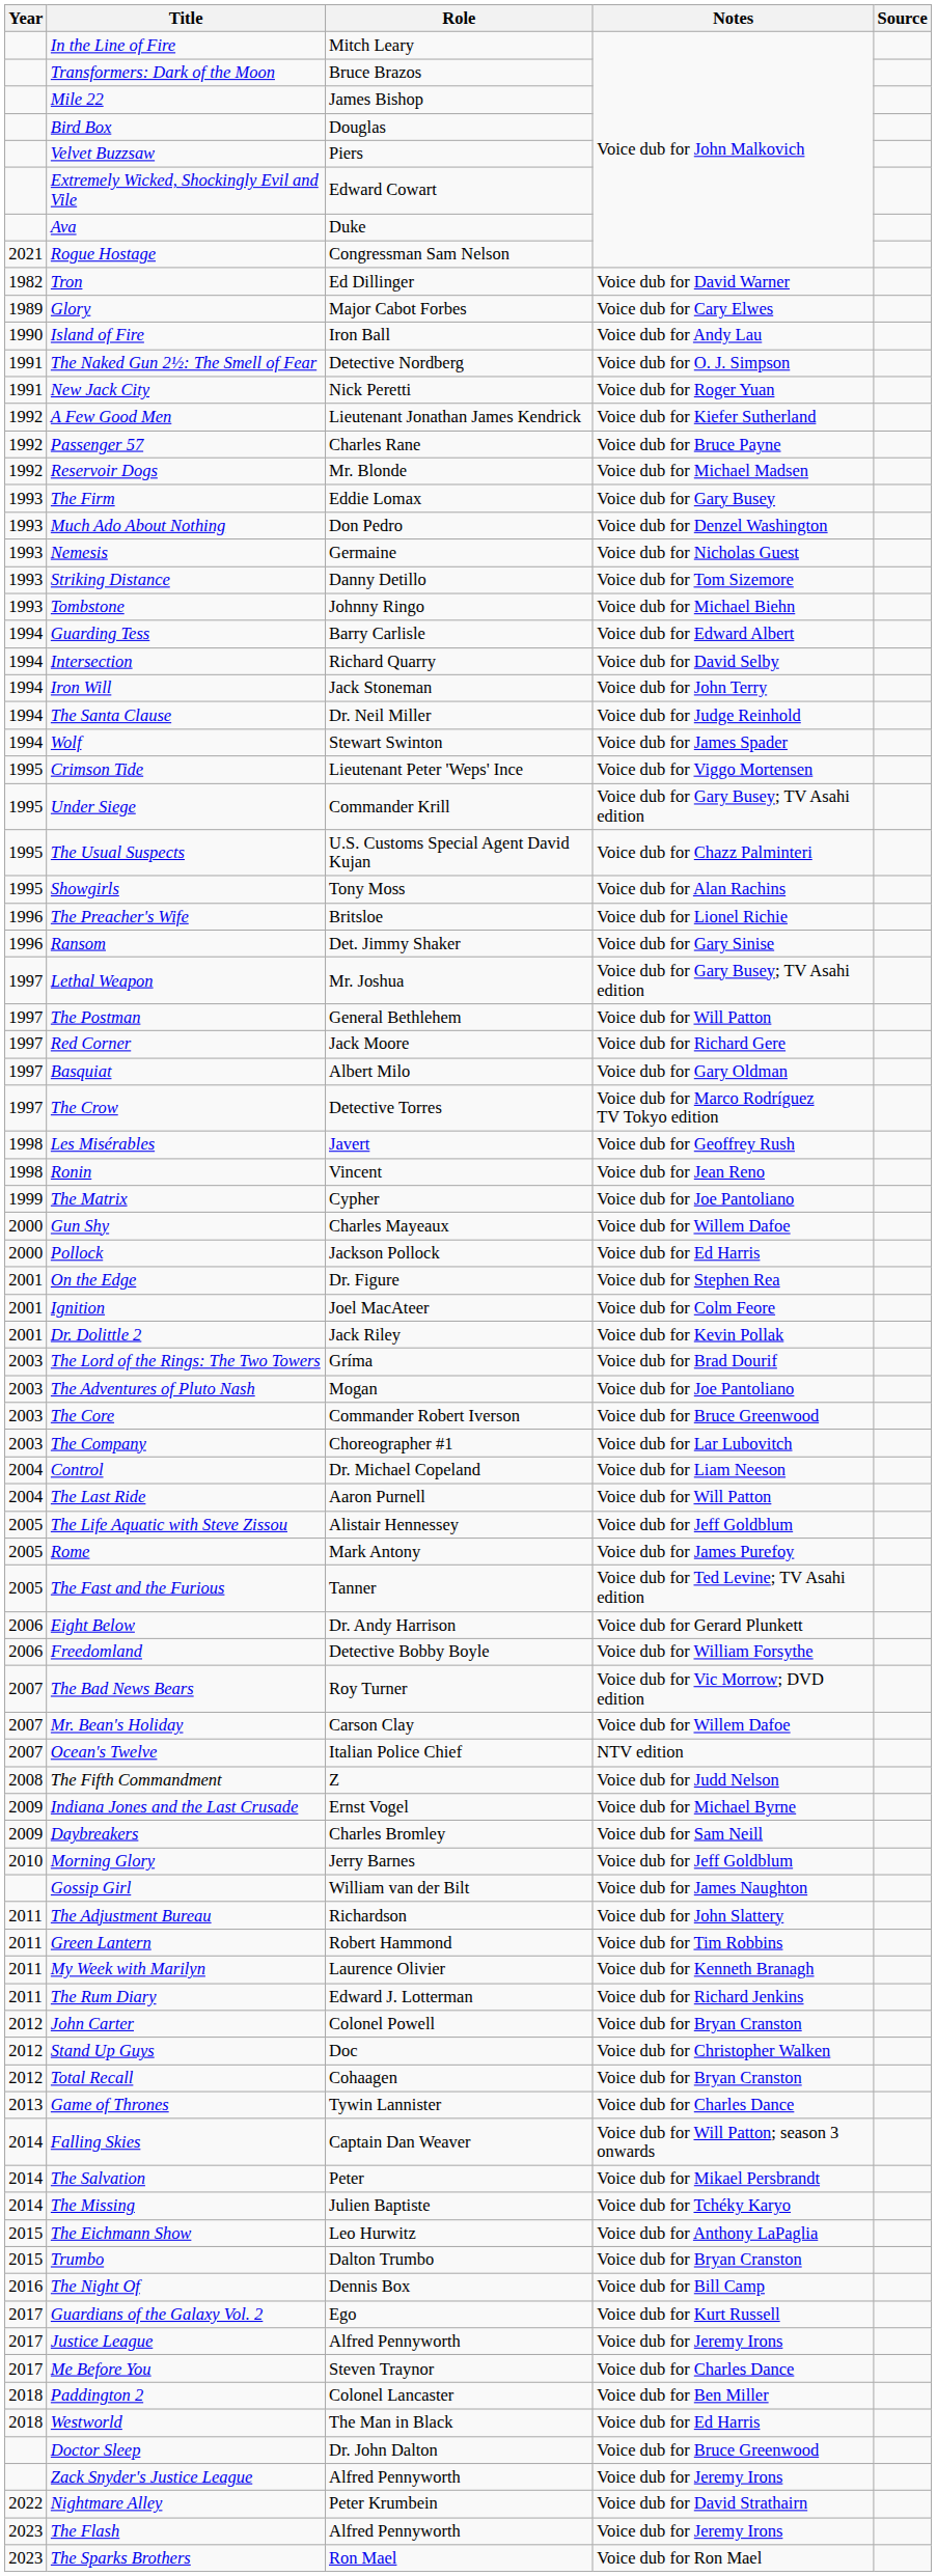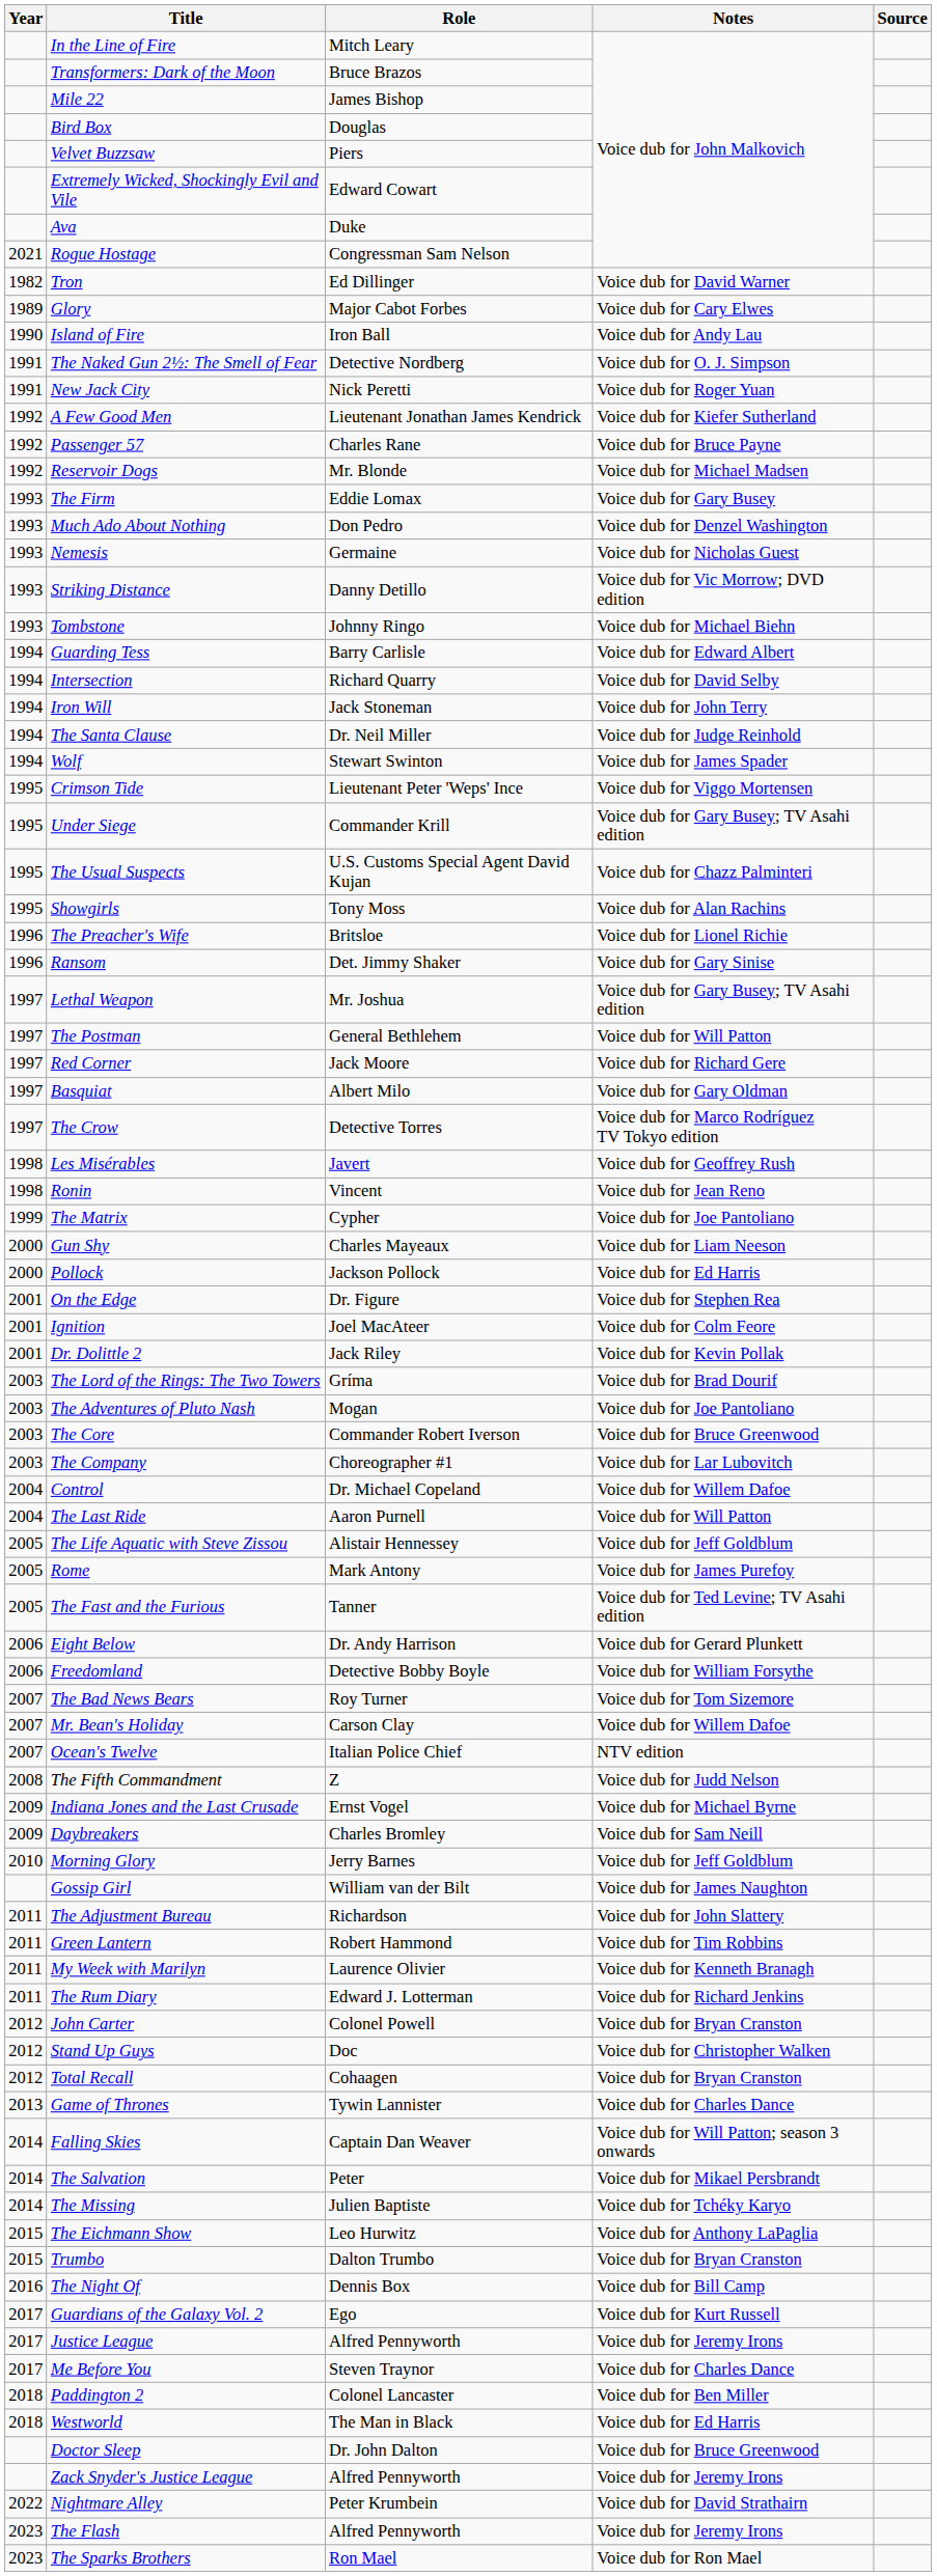 <table class="wikitable sortable plainrowheaders">
 <tr>
 <th>Year</th>
 <th>Title</th>
 <th>Role</th>
 <th>Notes</th>
 <th class="unsortable">Source</th>
 </tr>
 <tr>
 <td></td>
 <td><em><a href='#'>In the Line of Fire</a></em></td>
 <td>Mitch Leary</td>
 <td rowspan="8">Voice dub for <a href='#'>John Malkovich</a></td>
 <td></td>
 </tr>
 <tr>
 <td></td>
 <td><em><a href='#'>Transformers: Dark of the Moon</a></em></td>
 <td>Bruce Brazos</td>
 <td></td>
 </tr>
 <tr>
 <td></td>
 <td><em><a href='#'>Mile 22</a></em></td>
 <td>James Bishop</td>
 <td></td>
 </tr>
 <tr>
 <td></td>
 <td><em><a href='#'>Bird Box</a></em></td>
 <td>Douglas</td>
 <td></td>
 </tr>
 <tr>
 <td></td>
 <td><em><a href='#'>Velvet Buzzsaw</a></em></td>
 <td>Piers</td>
 <td></td>
 </tr>
 <tr>
 <td></td>
 <td><em><a href='#'>Extremely Wicked, Shockingly Evil and Vile</a></em></td>
 <td>Edward Cowart</td>
 <td></td>
 </tr>
 <tr>
 <td></td>
 <td><em><a href='#'>Ava</a></em></td>
 <td>Duke</td>
 <td></td>
 </tr>
 <tr>
 <td>2021</td>
 <td><em><a href='#'>Rogue Hostage</a></em></td>
 <td>Congressman Sam Nelson</td>
 <td></td>
 </tr>
 <tr>
 <td>1982</td>
 <td><em><a href='#'>Tron</a></em></td>
 <td>Ed Dillinger</td>
 <td>Voice dub for <a href='#'>David Warner</a></td>
 <td></td>
 </tr>
 <tr>
 <td>1989</td>
 <td><em><a href='#'>Glory</a></em></td>
 <td>Major Cabot Forbes</td>
 <td>Voice dub for <a href='#'>Cary Elwes</a></td>
 <td></td>
 </tr>
 <tr>
 <td>1990</td>
 <td><em><a href='#'>Island of Fire</a></em></td>
 <td>Iron Ball</td>
 <td>Voice dub for <a href='#'>Andy Lau</a></td>
 <td></td>
 </tr>
 <tr>
 <td>1991</td>
 <td><em><a href='#'>The Naked Gun 2½: The Smell of Fear</a></em></td>
 <td>Detective Nordberg</td>
 <td>Voice dub for <a href='#'>O. J. Simpson</a></td>
 <td></td>
 </tr>
 <tr>
 <td>1991</td>
 <td><em><a href='#'>New Jack City</a></em></td>
 <td>Nick Peretti</td>
 <td>Voice dub for <a href='#'>Roger Yuan</a></td>
 <td></td>
 </tr>
 <tr>
 <td>1992</td>
 <td><em><a href='#'>A Few Good Men</a></em></td>
 <td>Lieutenant Jonathan James Kendrick</td>
 <td>Voice dub for <a href='#'>Kiefer Sutherland</a></td>
 <td></td>
 </tr>
 <tr>
 <td>1992</td>
 <td><em><a href='#'>Passenger 57</a></em></td>
 <td>Charles Rane</td>
 <td>Voice dub for <a href='#'>Bruce Payne</a></td>
 <td></td>
 </tr>
 <tr>
 <td>1992</td>
 <td><em><a href='#'>Reservoir Dogs</a></em></td>
 <td>Mr. Blonde</td>
 <td>Voice dub for <a href='#'>Michael Madsen</a></td>
 <td></td>
 </tr>
 <tr>
 <td>1993</td>
 <td><em><a href='#'>The Firm</a></em></td>
 <td>Eddie Lomax</td>
 <td>Voice dub for <a href='#'>Gary Busey</a></td>
 <td></td>
 </tr>
 <tr>
 <td>1993</td>
 <td><em><a href='#'>Much Ado About Nothing</a></em></td>
 <td>Don Pedro</td>
 <td>Voice dub for <a href='#'>Denzel Washington</a></td>
 <td></td>
 </tr>
 <tr>
 <td>1993</td>
 <td><em><a href='#'>Nemesis</a></em></td>
 <td>Germaine</td>
 <td>Voice dub for <a href='#'>Nicholas Guest</a></td>
 <td></td>
 </tr>
 <tr>
 <td>1993</td>
 <td><em><a href='#'>Striking Distance</a></em></td>
 <td>Danny Detillo</td>
-<td>Voice dub for <a href='#'>Tom Sizemore</a></td>
+<td>Voice dub for <a href='#'>Vic Morrow</a>; DVD edition</td>
 <td></td>
 </tr>
 <tr>
 <td>1993</td>
 <td><em><a href='#'>Tombstone</a></em></td>
 <td>Johnny Ringo</td>
 <td>Voice dub for <a href='#'>Michael Biehn</a></td>
 <td></td>
 </tr>
 <tr>
 <td>1994</td>
 <td><em><a href='#'>Guarding Tess</a></em></td>
 <td>Barry Carlisle</td>
 <td>Voice dub for <a href='#'>Edward Albert</a></td>
 <td></td>
 </tr>
 <tr>
 <td>1994</td>
 <td><em><a href='#'>Intersection</a></em></td>
 <td>Richard Quarry</td>
 <td>Voice dub for <a href='#'>David Selby</a></td>
 <td></td>
 </tr>
 <tr>
 <td>1994</td>
 <td><em><a href='#'>Iron Will</a></em></td>
 <td>Jack Stoneman</td>
 <td>Voice dub for <a href='#'>John Terry</a></td>
 <td></td>
 </tr>
 <tr>
 <td>1994</td>
 <td><em><a href='#'>The Santa Clause</a></em></td>
 <td>Dr. Neil Miller</td>
 <td>Voice dub for <a href='#'>Judge Reinhold</a></td>
 <td></td>
 </tr>
 <tr>
 <td>1994</td>
 <td><em><a href='#'>Wolf</a></em></td>
 <td>Stewart Swinton</td>
 <td>Voice dub for <a href='#'>James Spader</a></td>
 <td></td>
 </tr>
 <tr>
 <td>1995</td>
 <td><em><a href='#'>Crimson Tide</a></em></td>
 <td>Lieutenant Peter 'Weps' Ince</td>
 <td>Voice dub for <a href='#'>Viggo Mortensen</a></td>
 <td></td>
 </tr>
 <tr>
 <td>1995</td>
 <td><em><a href='#'>Under Siege</a></em></td>
 <td>Commander Krill</td>
 <td>Voice dub for <a href='#'>Gary Busey</a>; TV Asahi edition</td>
 <td></td>
 </tr>
 <tr>
 <td>1995</td>
 <td><em><a href='#'>The Usual Suspects</a></em></td>
 <td>U.S. Customs Special Agent David Kujan</td>
 <td>Voice dub for <a href='#'>Chazz Palminteri</a></td>
 <td></td>
 </tr>
 <tr>
 <td>1995</td>
 <td><em><a href='#'>Showgirls</a></em></td>
 <td>Tony Moss</td>
 <td>Voice dub for <a href='#'>Alan Rachins</a></td>
 <td></td>
 </tr>
 <tr>
 <td>1996</td>
 <td><em><a href='#'>The Preacher's Wife</a></em></td>
 <td>Britsloe</td>
 <td>Voice dub for <a href='#'>Lionel Richie</a></td>
 <td></td>
 </tr>
 <tr>
 <td>1996</td>
 <td><em><a href='#'>Ransom</a></em></td>
 <td>Det. Jimmy Shaker</td>
 <td>Voice dub for <a href='#'>Gary Sinise</a></td>
 <td></td>
 </tr>
 <tr>
 <td>1997</td>
 <td><em><a href='#'>Lethal Weapon</a></em></td>
 <td>Mr. Joshua</td>
 <td>Voice dub for <a href='#'>Gary Busey</a>; TV Asahi edition</td>
 <td></td>
 </tr>
 <tr>
 <td>1997</td>
 <td><em><a href='#'>The Postman</a></em></td>
 <td>General Bethlehem</td>
 <td>Voice dub for <a href='#'>Will Patton</a></td>
 <td></td>
 </tr>
 <tr>
 <td>1997</td>
 <td><em><a href='#'>Red Corner</a></em></td>
 <td>Jack Moore</td>
 <td>Voice dub for <a href='#'>Richard Gere</a></td>
 <td></td>
 </tr>
 <tr>
 <td>1997</td>
 <td><em><a href='#'>Basquiat</a></em></td>
 <td>Albert Milo</td>
 <td>Voice dub for <a href='#'>Gary Oldman</a></td>
 <td></td>
 </tr>
 <tr>
 <td>1997</td>
 <td><em><a href='#'>The Crow</a></em></td>
 <td>Detective Torres</td>
 <td>Voice dub for <a href='#'>Marco Rodríguez</a><br>TV Tokyo edition</td>
 <td></td>
 </tr>
 <tr>
 <td>1998</td>
 <td><em><a href='#'>Les Misérables</a></em></td>
 <td><a href='#'>Javert</a></td>
 <td>Voice dub for <a href='#'>Geoffrey Rush</a></td>
 <td></td>
 </tr>
 <tr>
 <td>1998</td>
 <td><em><a href='#'>Ronin</a></em></td>
 <td>Vincent</td>
 <td>Voice dub for <a href='#'>Jean Reno</a></td>
 <td></td>
 </tr>
 <tr>
 <td>1999</td>
 <td><em><a href='#'>The Matrix</a></em></td>
 <td>Cypher</td>
 <td>Voice dub for <a href='#'>Joe Pantoliano</a></td>
 <td></td>
 </tr>
 <tr>
 <td>2000</td>
 <td><em><a href='#'>Gun Shy</a></em></td>
 <td>Charles Mayeaux</td>
-<td>Voice dub for <a href='#'>Willem Dafoe</a></td>
+<td>Voice dub for <a href='#'>Liam Neeson</a></td>
 <td></td>
 </tr>
 <tr>
 <td>2000</td>
 <td><em><a href='#'>Pollock</a></em></td>
 <td>Jackson Pollock</td>
 <td>Voice dub for <a href='#'>Ed Harris</a></td>
 <td></td>
 </tr>
 <tr>
 <td>2001</td>
 <td><em><a href='#'>On the Edge</a></em></td>
 <td>Dr. Figure</td>
 <td>Voice dub for <a href='#'>Stephen Rea</a></td>
 <td></td>
 </tr>
 <tr>
 <td>2001</td>
 <td><em><a href='#'>Ignition</a></em></td>
 <td>Joel MacAteer</td>
 <td>Voice dub for <a href='#'>Colm Feore</a></td>
 <td></td>
 </tr>
 <tr>
 <td>2001</td>
 <td><em><a href='#'>Dr. Dolittle 2</a></em></td>
 <td>Jack Riley</td>
 <td>Voice dub for <a href='#'>Kevin Pollak</a></td>
 <td></td>
 </tr>
 <tr>
 <td>2003</td>
 <td><em><a href='#'>The Lord of the Rings: The Two Towers</a></em></td>
 <td>Gríma</td>
 <td>Voice dub for <a href='#'>Brad Dourif</a></td>
 <td></td>
 </tr>
 <tr>
 <td>2003</td>
 <td><em><a href='#'>The Adventures of Pluto Nash</a></em></td>
 <td>Mogan</td>
 <td>Voice dub for <a href='#'>Joe Pantoliano</a></td>
 <td></td>
 </tr>
 <tr>
 <td>2003</td>
 <td><em><a href='#'>The Core</a></em></td>
 <td>Commander Robert Iverson</td>
 <td>Voice dub for <a href='#'>Bruce Greenwood</a></td>
 <td></td>
 </tr>
 <tr>
 <td>2003</td>
 <td><em><a href='#'>The Company</a></em></td>
 <td>Choreographer #1</td>
 <td>Voice dub for <a href='#'>Lar Lubovitch</a></td>
 <td></td>
 </tr>
 <tr>
 <td>2004</td>
 <td><em><a href='#'>Control</a></em></td>
 <td>Dr. Michael Copeland</td>
-<td>Voice dub for <a href='#'>Liam Neeson</a></td>
+<td>Voice dub for <a href='#'>Willem Dafoe</a></td>
 <td></td>
 </tr>
 <tr>
 <td>2004</td>
 <td><em><a href='#'>The Last Ride</a></em></td>
 <td>Aaron Purnell</td>
 <td>Voice dub for <a href='#'>Will Patton</a></td>
 <td></td>
 </tr>
 <tr>
 <td>2005</td>
 <td><em><a href='#'>The Life Aquatic with Steve Zissou</a></em></td>
 <td>Alistair Hennessey</td>
 <td>Voice dub for <a href='#'>Jeff Goldblum</a></td>
 <td></td>
 </tr>
 <tr>
 <td>2005</td>
 <td><em><a href='#'>Rome</a></em></td>
 <td>Mark Antony</td>
 <td>Voice dub for <a href='#'>James Purefoy</a></td>
 <td></td>
 </tr>
 <tr>
 <td>2005</td>
 <td><em><a href='#'>The Fast and the Furious</a></em></td>
 <td>Tanner</td>
 <td>Voice dub for <a href='#'>Ted Levine</a>; TV Asahi edition</td>
 <td></td>
 </tr>
 <tr>
 <td>2006</td>
 <td><em><a href='#'>Eight Below</a></em></td>
 <td>Dr. Andy Harrison</td>
 <td>Voice dub for Gerard Plunkett</td>
 <td></td>
 </tr>
 <tr>
 <td>2006</td>
 <td><em><a href='#'>Freedomland</a></em></td>
 <td>Detective Bobby Boyle</td>
 <td>Voice dub for <a href='#'>William Forsythe</a></td>
 <td></td>
 </tr>
 <tr>
 <td>2007</td>
 <td><em><a href='#'>The Bad News Bears</a></em></td>
 <td>Roy Turner</td>
-<td>Voice dub for <a href='#'>Vic Morrow</a>; DVD edition</td>
+<td>Voice dub for <a href='#'>Tom Sizemore</a></td>
 <td></td>
 </tr>
 <tr>
 <td>2007</td>
 <td><em><a href='#'>Mr. Bean's Holiday</a></em></td>
 <td>Carson Clay</td>
 <td>Voice dub for <a href='#'>Willem Dafoe</a></td>
 <td></td>
 </tr>
 <tr>
 <td>2007</td>
 <td><em><a href='#'>Ocean's Twelve</a></em></td>
 <td>Italian Police Chief</td>
 <td>NTV edition</td>
 <td></td>
 </tr>
 <tr>
 <td>2008</td>
 <td><em>The Fifth Commandment</em></td>
 <td>Z</td>
 <td>Voice dub for <a href='#'>Judd Nelson</a></td>
 <td></td>
 </tr>
 <tr>
 <td>2009</td>
 <td><em><a href='#'>Indiana Jones and the Last Crusade</a></em></td>
 <td>Ernst Vogel</td>
 <td>Voice dub for <a href='#'>Michael Byrne</a></td>
 <td></td>
 </tr>
 <tr>
 <td>2009</td>
 <td><em><a href='#'>Daybreakers</a></em></td>
 <td>Charles Bromley</td>
 <td>Voice dub for <a href='#'>Sam Neill</a></td>
 <td></td>
 </tr>
 <tr>
 <td>2010</td>
 <td><em><a href='#'>Morning Glory</a></em></td>
 <td>Jerry Barnes</td>
 <td>Voice dub for <a href='#'>Jeff Goldblum</a></td>
 <td></td>
 </tr>
 <tr>
 <td></td>
 <td><em><a href='#'>Gossip Girl</a></em></td>
 <td>William van der Bilt</td>
 <td>Voice dub for <a href='#'>James Naughton</a></td>
 <td></td>
 </tr>
 <tr>
 <td>2011</td>
 <td><em><a href='#'>The Adjustment Bureau</a></em></td>
 <td>Richardson</td>
 <td>Voice dub for <a href='#'>John Slattery</a></td>
 <td></td>
 </tr>
 <tr>
 <td>2011</td>
 <td><em><a href='#'>Green Lantern</a></em></td>
 <td>Robert Hammond</td>
 <td>Voice dub for <a href='#'>Tim Robbins</a></td>
 <td></td>
 </tr>
 <tr>
 <td>2011</td>
 <td><em><a href='#'>My Week with Marilyn</a></em></td>
 <td>Laurence Olivier</td>
 <td>Voice dub for <a href='#'>Kenneth Branagh</a></td>
 <td></td>
 </tr>
 <tr>
 <td>2011</td>
 <td><em><a href='#'>The Rum Diary</a></em></td>
 <td>Edward J. Lotterman</td>
 <td>Voice dub for <a href='#'>Richard Jenkins</a></td>
 <td></td>
 </tr>
 <tr>
 <td>2012</td>
 <td><em><a href='#'>John Carter</a></em></td>
 <td>Colonel Powell</td>
 <td>Voice dub for <a href='#'>Bryan Cranston</a></td>
 <td></td>
 </tr>
 <tr>
 <td>2012</td>
 <td><em><a href='#'>Stand Up Guys</a></em></td>
 <td>Doc</td>
 <td>Voice dub for <a href='#'>Christopher Walken</a></td>
 <td></td>
 </tr>
 <tr>
 <td>2012</td>
 <td><em><a href='#'>Total Recall</a></em></td>
 <td>Cohaagen</td>
 <td>Voice dub for <a href='#'>Bryan Cranston</a></td>
 <td></td>
 </tr>
 <tr>
 <td>2013</td>
 <td><em><a href='#'>Game of Thrones</a></em></td>
 <td>Tywin Lannister</td>
 <td>Voice dub for <a href='#'>Charles Dance</a></td>
 <td></td>
 </tr>
 <tr>
 <td>2014</td>
 <td><em><a href='#'>Falling Skies</a></em></td>
 <td>Captain Dan Weaver</td>
 <td>Voice dub for <a href='#'>Will Patton</a>; season 3 onwards</td>
 <td></td>
 </tr>
 <tr>
 <td>2014</td>
 <td><em><a href='#'>The Salvation</a></em></td>
 <td>Peter</td>
 <td>Voice dub for <a href='#'>Mikael Persbrandt</a></td>
 <td></td>
 </tr>
 <tr>
 <td>2014</td>
 <td><em><a href='#'>The Missing</a></em></td>
 <td>Julien Baptiste</td>
 <td>Voice dub for <a href='#'>Tchéky Karyo</a></td>
 <td></td>
 </tr>
 <tr>
 <td>2015</td>
 <td><em><a href='#'>The Eichmann Show</a></em></td>
 <td>Leo Hurwitz</td>
 <td>Voice dub for <a href='#'>Anthony LaPaglia</a></td>
 <td></td>
 </tr>
 <tr>
 <td>2015</td>
 <td><em><a href='#'>Trumbo</a></em></td>
 <td>Dalton Trumbo</td>
 <td>Voice dub for <a href='#'>Bryan Cranston</a></td>
 <td></td>
 </tr>
 <tr>
 <td>2016</td>
 <td><em><a href='#'>The Night Of</a></em></td>
 <td>Dennis Box</td>
 <td>Voice dub for <a href='#'>Bill Camp</a></td>
 <td></td>
 </tr>
 <tr>
 <td>2017</td>
 <td><em><a href='#'>Guardians of the Galaxy Vol. 2</a></em></td>
 <td>Ego</td>
 <td>Voice dub for <a href='#'>Kurt Russell</a></td>
 <td></td>
 </tr>
 <tr>
 <td>2017</td>
 <td><em><a href='#'>Justice League</a></em></td>
 <td>Alfred Pennyworth</td>
 <td>Voice dub for <a href='#'>Jeremy Irons</a></td>
 <td></td>
 </tr>
 <tr>
 <td>2017</td>
 <td><em><a href='#'>Me Before You</a></em></td>
 <td>Steven Traynor</td>
 <td>Voice dub for <a href='#'>Charles Dance</a></td>
 <td></td>
 </tr>
 <tr>
 <td>2018</td>
 <td><em><a href='#'>Paddington 2</a></em></td>
 <td>Colonel Lancaster</td>
 <td>Voice dub for <a href='#'>Ben Miller</a></td>
 <td></td>
 </tr>
 <tr>
 <td>2018</td>
 <td><em><a href='#'>Westworld</a></em></td>
 <td>The Man in Black</td>
 <td>Voice dub for <a href='#'>Ed Harris</a></td>
 <td></td>
 </tr>
 <tr>
 <td></td>
 <td><em><a href='#'>Doctor Sleep</a></em></td>
 <td>Dr. John Dalton</td>
 <td>Voice dub for <a href='#'>Bruce Greenwood</a></td>
 <td></td>
 </tr>
 <tr>
 <td></td>
 <td><em><a href='#'>Zack Snyder's Justice League</a></em></td>
 <td>Alfred Pennyworth</td>
 <td>Voice dub for <a href='#'>Jeremy Irons</a></td>
 <td></td>
 </tr>
 <tr>
 <td>2022</td>
 <td><em><a href='#'>Nightmare Alley</a></em></td>
 <td>Peter Krumbein</td>
 <td>Voice dub for <a href='#'>David Strathairn</a></td>
 <td></td>
 </tr>
 <tr>
 <td>2023</td>
 <td><em><a href='#'>The Flash</a></em></td>
 <td>Alfred Pennyworth</td>
 <td>Voice dub for <a href='#'>Jeremy Irons</a></td>
 <td></td>
 </tr>
 <tr>
 <td>2023</td>
 <td><em><a href='#'>The Sparks Brothers</a></td>
 <td><a href='#'>Ron Mael</a></td>
 <td>Voice dub for Ron Mael</td>
 <td></td>
 </tr>
 </table>
